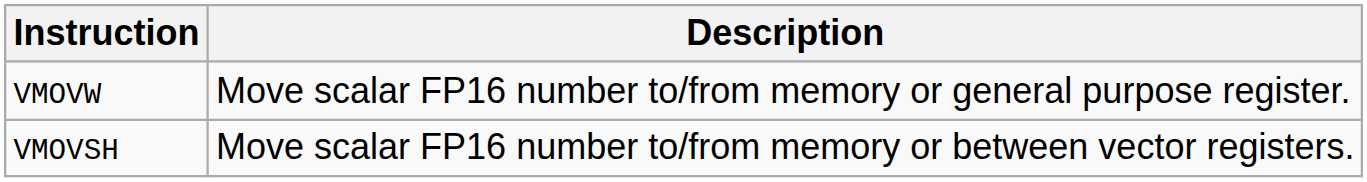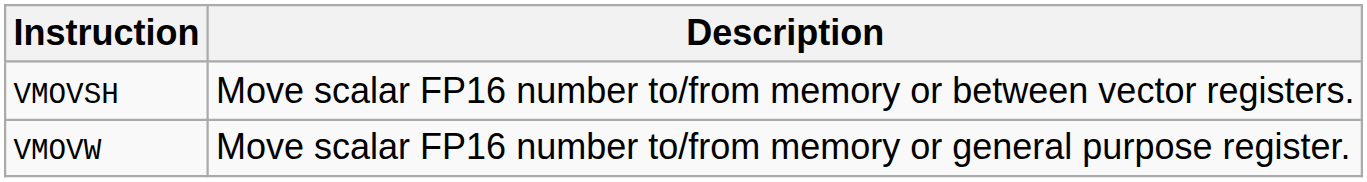 <table class="wikitable">
 <tr>
 <th scope="col">Instruction</th>
 <th scope="col">Description</th>
 </tr>
 <tr>
+<td><code>VMOVSH</code></td>
+<td>Move scalar FP16 number to/from memory or between vector registers.</td>
+</tr>
+<tr>
 <td><code>VMOVW</code></td>
 <td>Move scalar FP16 number to/from memory or general purpose register.</td>
 </tr>
-<tr>
-<td><code>VMOVSH</code></td>
-<td>Move scalar FP16 number to/from memory or between vector registers.</td>
-</tr>
 </table>
